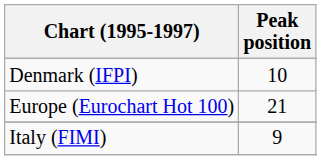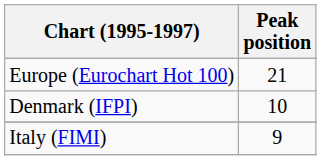 <table class="wikitable sortable">
 <tr>
 <th align="left">Chart (1995-1997)</th>
 <th align="center">Peak<br>position</th>
 </tr>
 <tr>
 </tr>
 <tr>
 </tr>
 <tr>
+<td align="left">Europe (<a href='#'>Eurochart Hot 100</a>)</td>
+<td align="center">21</td>
+</tr>
+<tr>
 <td align="left">Denmark (<a href='#'>IFPI</a>)</td>
 <td align="center">10</td>
-</tr>
-<tr>
-<td align="left">Europe (<a href='#'>Eurochart Hot 100</a>)</td>
-<td align="center">21</td>
 </tr>
 <tr>
 </tr>
 <tr>
 </tr>
 <tr>
 <td>Italy (<a href='#'>FIMI</a>)</td>
 <td align="center">9</td>
 </tr>
 <tr>
 </tr>
 <tr>
 </tr>
 </table>
